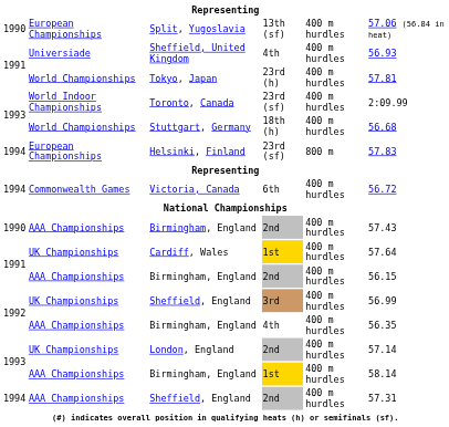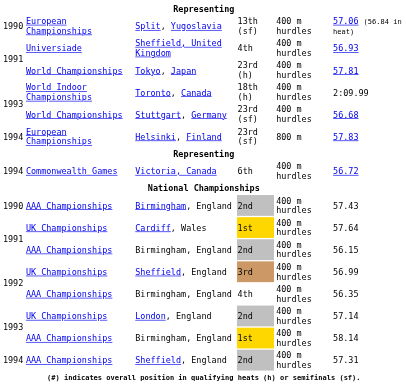 <table>
 <tr>
 <th colspan="6">Representing </th>
 </tr>
 <tr>
 <td>1990</td>
 <td><a href='#'>European Championships</a></td>
 <td><a href='#'>Split</a>, <a href='#'>Yugoslavia</a></td>
 <td>13th (sf)</td>
 <td>400 m hurdles</td>
 <td><a href='#'>57.06</a> <small>(56.84 in heat)</small></td>
 </tr>
 <tr>
 <td rowspan=2>1991</td>
 <td><a href='#'>Universiade</a></td>
 <td><a href='#'>Sheffield, United Kingdom</a></td>
 <td>4th</td>
 <td>400 m hurdles</td>
 <td><a href='#'>56.93</a></td>
 </tr>
 <tr>
 <td><a href='#'>World Championships</a></td>
 <td><a href='#'>Tokyo</a>, <a href='#'>Japan</a></td>
 <td>23rd (h)</td>
 <td>400 m hurdles</td>
 <td><a href='#'>57.81</a></td>
 </tr>
 <tr>
 <td rowspan=2>1993</td>
 <td><a href='#'>World Indoor Championships</a></td>
 <td><a href='#'>Toronto</a>, <a href='#'>Canada</a></td>
-<td>23rd (sf)</td>
+<td>18th (h)</td>
 <td>400 m hurdles</td>
 <td>2:09.99</td>
 </tr>
 <tr>
 <td><a href='#'>World Championships</a></td>
 <td><a href='#'>Stuttgart</a>, <a href='#'>Germany</a></td>
-<td>18th (h)</td>
+<td>23rd (sf)</td>
 <td>400 m hurdles</td>
 <td><a href='#'>56.68</a></td>
 </tr>
 <tr>
 <td>1994</td>
 <td><a href='#'>European Championships</a></td>
 <td><a href='#'>Helsinki</a>, <a href='#'>Finland</a></td>
 <td>23rd (sf)</td>
 <td>800 m</td>
 <td><a href='#'>57.83</a></td>
 </tr>
 <tr>
 <th colspan=6>Representing </th>
 </tr>
 <tr>
 <td>1994</td>
 <td><a href='#'>Commonwealth Games</a></td>
 <td><a href='#'>Victoria, Canada</a></td>
 <td>6th</td>
 <td>400 m hurdles</td>
 <td><a href='#'>56.72</a></td>
 </tr>
 <tr>
 <th colspan=6><strong>National Championships</strong></th>
 </tr>
 <tr>
 <td>1990</td>
 <td><a href='#'>AAA Championships</a></td>
 <td><a href='#'>Birmingham</a>, England</td>
 <td bgcolor=silver>2nd</td>
 <td>400 m hurdles</td>
 <td>57.43</td>
 </tr>
 <tr>
 <td rowspan=2>1991</td>
 <td><a href='#'>UK Championships</a></td>
 <td><a href='#'>Cardiff</a>, Wales</td>
 <td bgcolor=gold>1st</td>
 <td>400 m hurdles</td>
 <td>57.64</td>
 </tr>
 <tr>
 <td><a href='#'>AAA Championships</a></td>
 <td>Birmingham, England</td>
 <td bgcolor=silver>2nd</td>
 <td>400  m hurdles</td>
 <td>56.15</td>
 </tr>
 <tr>
 <td rowspan=2>1992</td>
 <td><a href='#'>UK Championships</a></td>
 <td><a href='#'>Sheffield</a>, England</td>
 <td bgcolor=cc9966>3rd</td>
 <td>400 m hurdles</td>
 <td>56.99</td>
 </tr>
 <tr>
 <td><a href='#'>AAA Championships</a></td>
 <td>Birmingham, England</td>
 <td>4th</td>
 <td>400 m hurdles</td>
 <td>56.35</td>
 </tr>
 <tr>
 <td rowspan=2>1993</td>
 <td><a href='#'>UK Championships</a></td>
 <td><a href='#'>London</a>, England</td>
 <td bgcolor=silver>2nd</td>
 <td>400 m hurdles</td>
 <td>57.14</td>
 </tr>
 <tr>
 <td><a href='#'>AAA Championships</a></td>
 <td>Birmingham, England</td>
 <td bgcolor=gold>1st</td>
 <td>400 m hurdles</td>
 <td>58.14</td>
 </tr>
 <tr>
 <td>1994</td>
 <td><a href='#'>AAA Championships</a></td>
 <td><a href='#'>Sheffield</a>, England</td>
 <td bgcolor=silver>2nd</td>
 <td>400 m hurdles</td>
 <td>57.31</td>
 </tr>
 <tr>
 <th colspan=6><small>(#) <strong>indicates overall position in qualifying heats (h) or semifinals (sf)</strong>.</small></th>
 </tr>
 </table>
